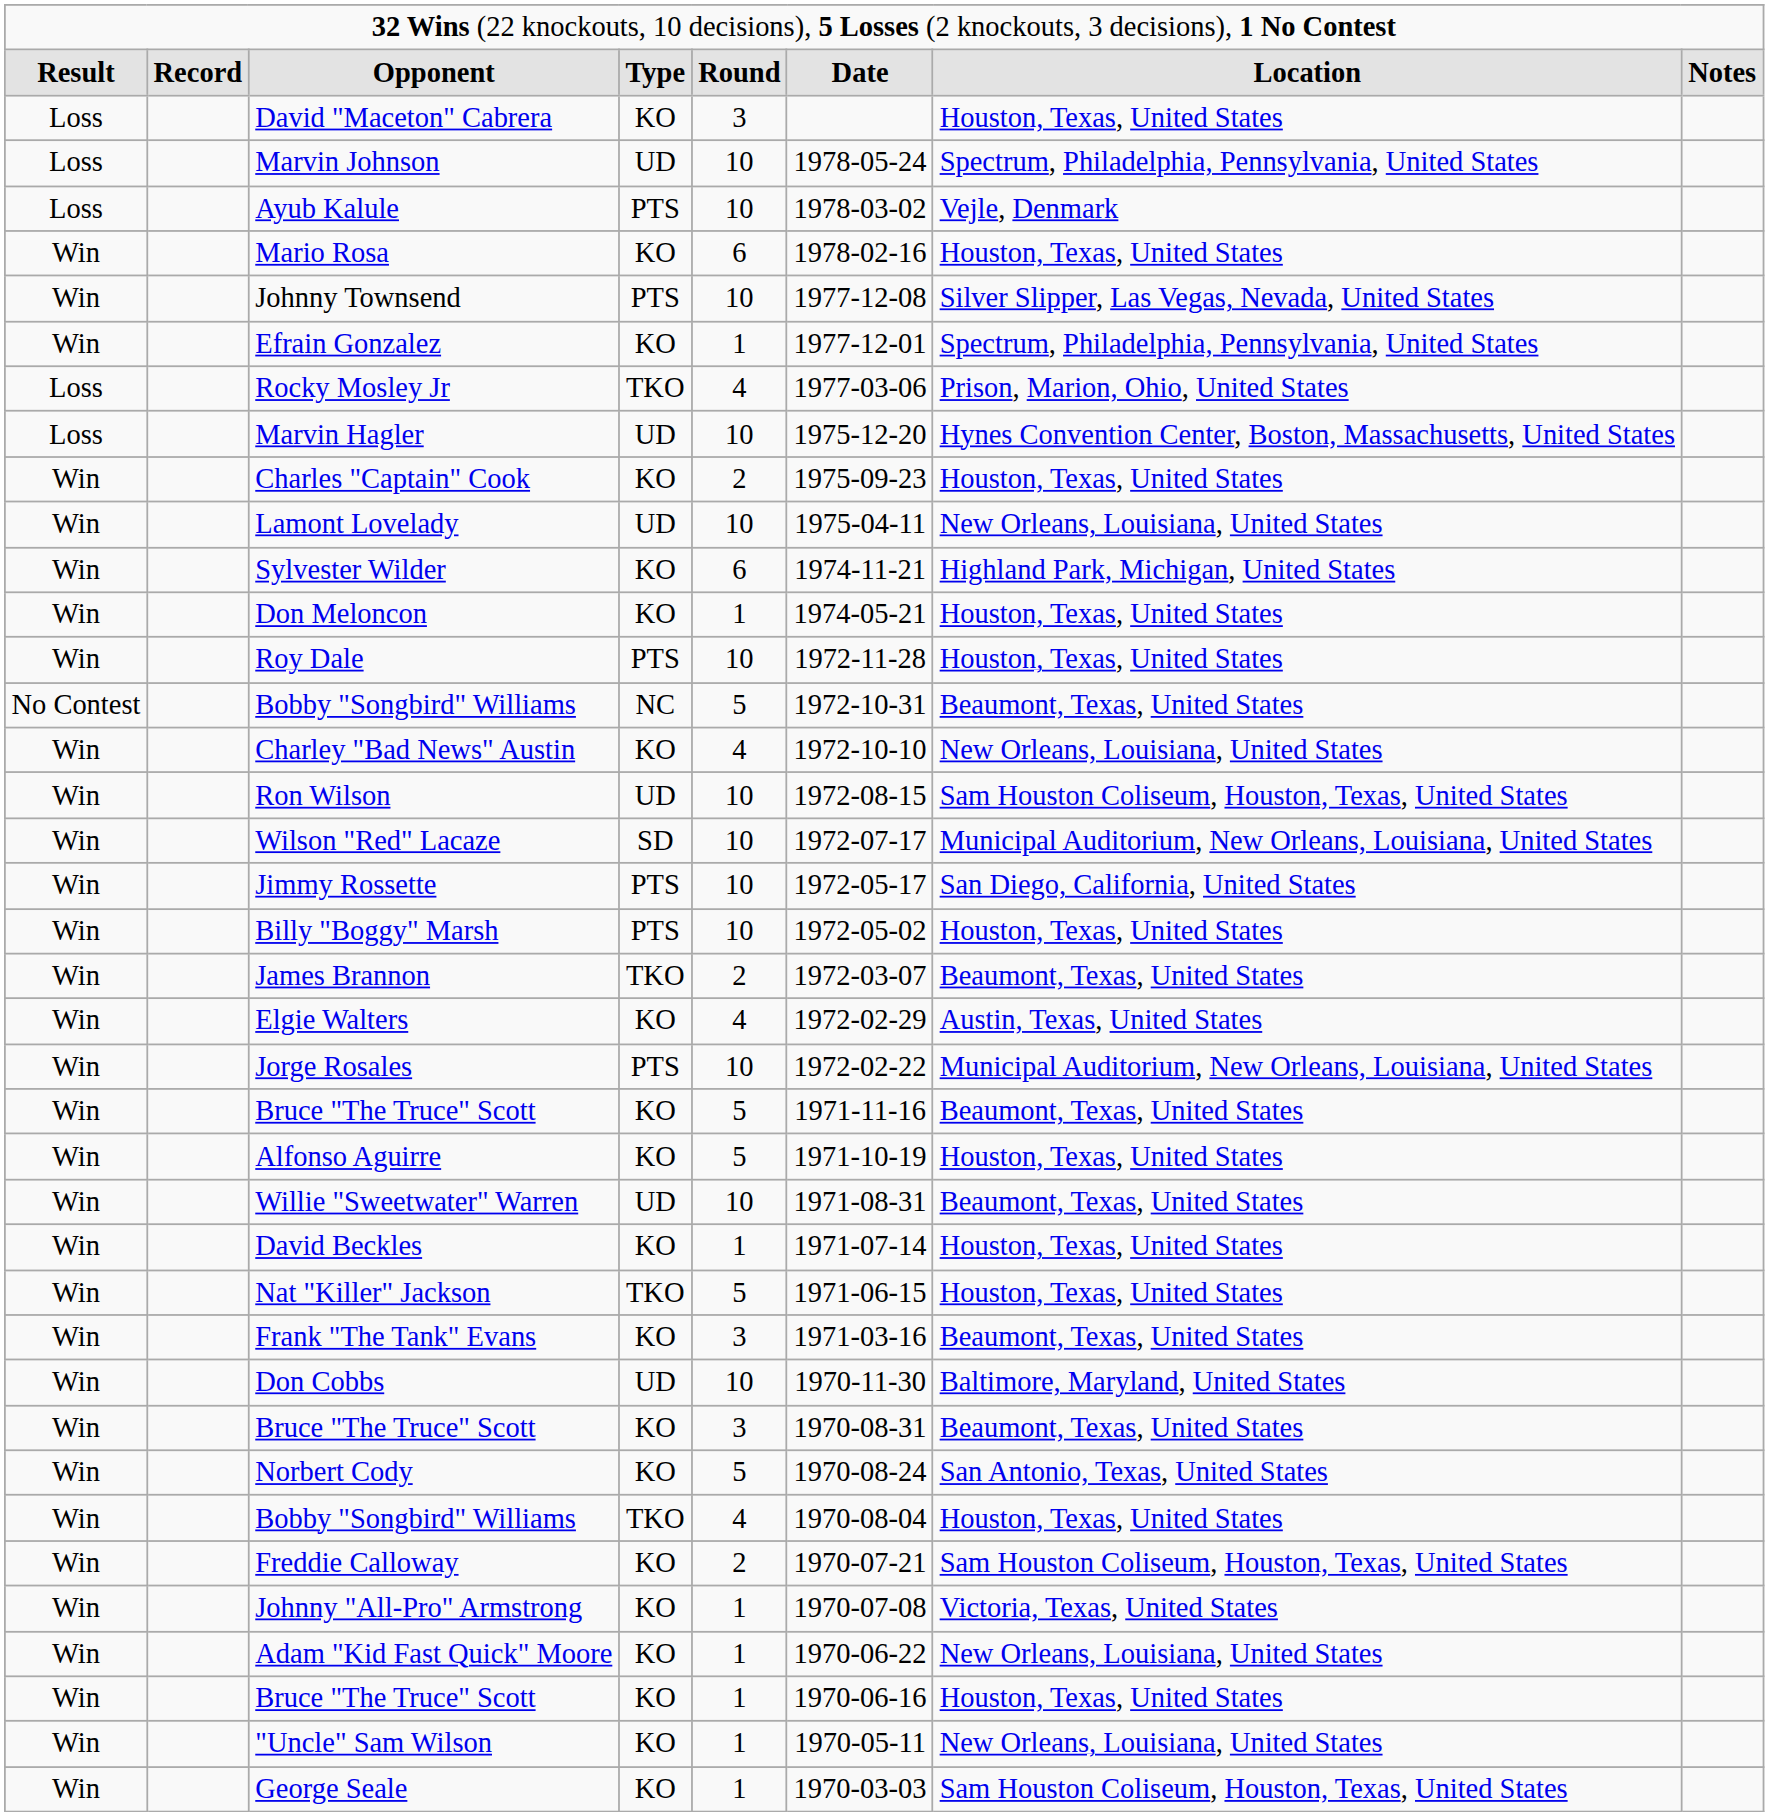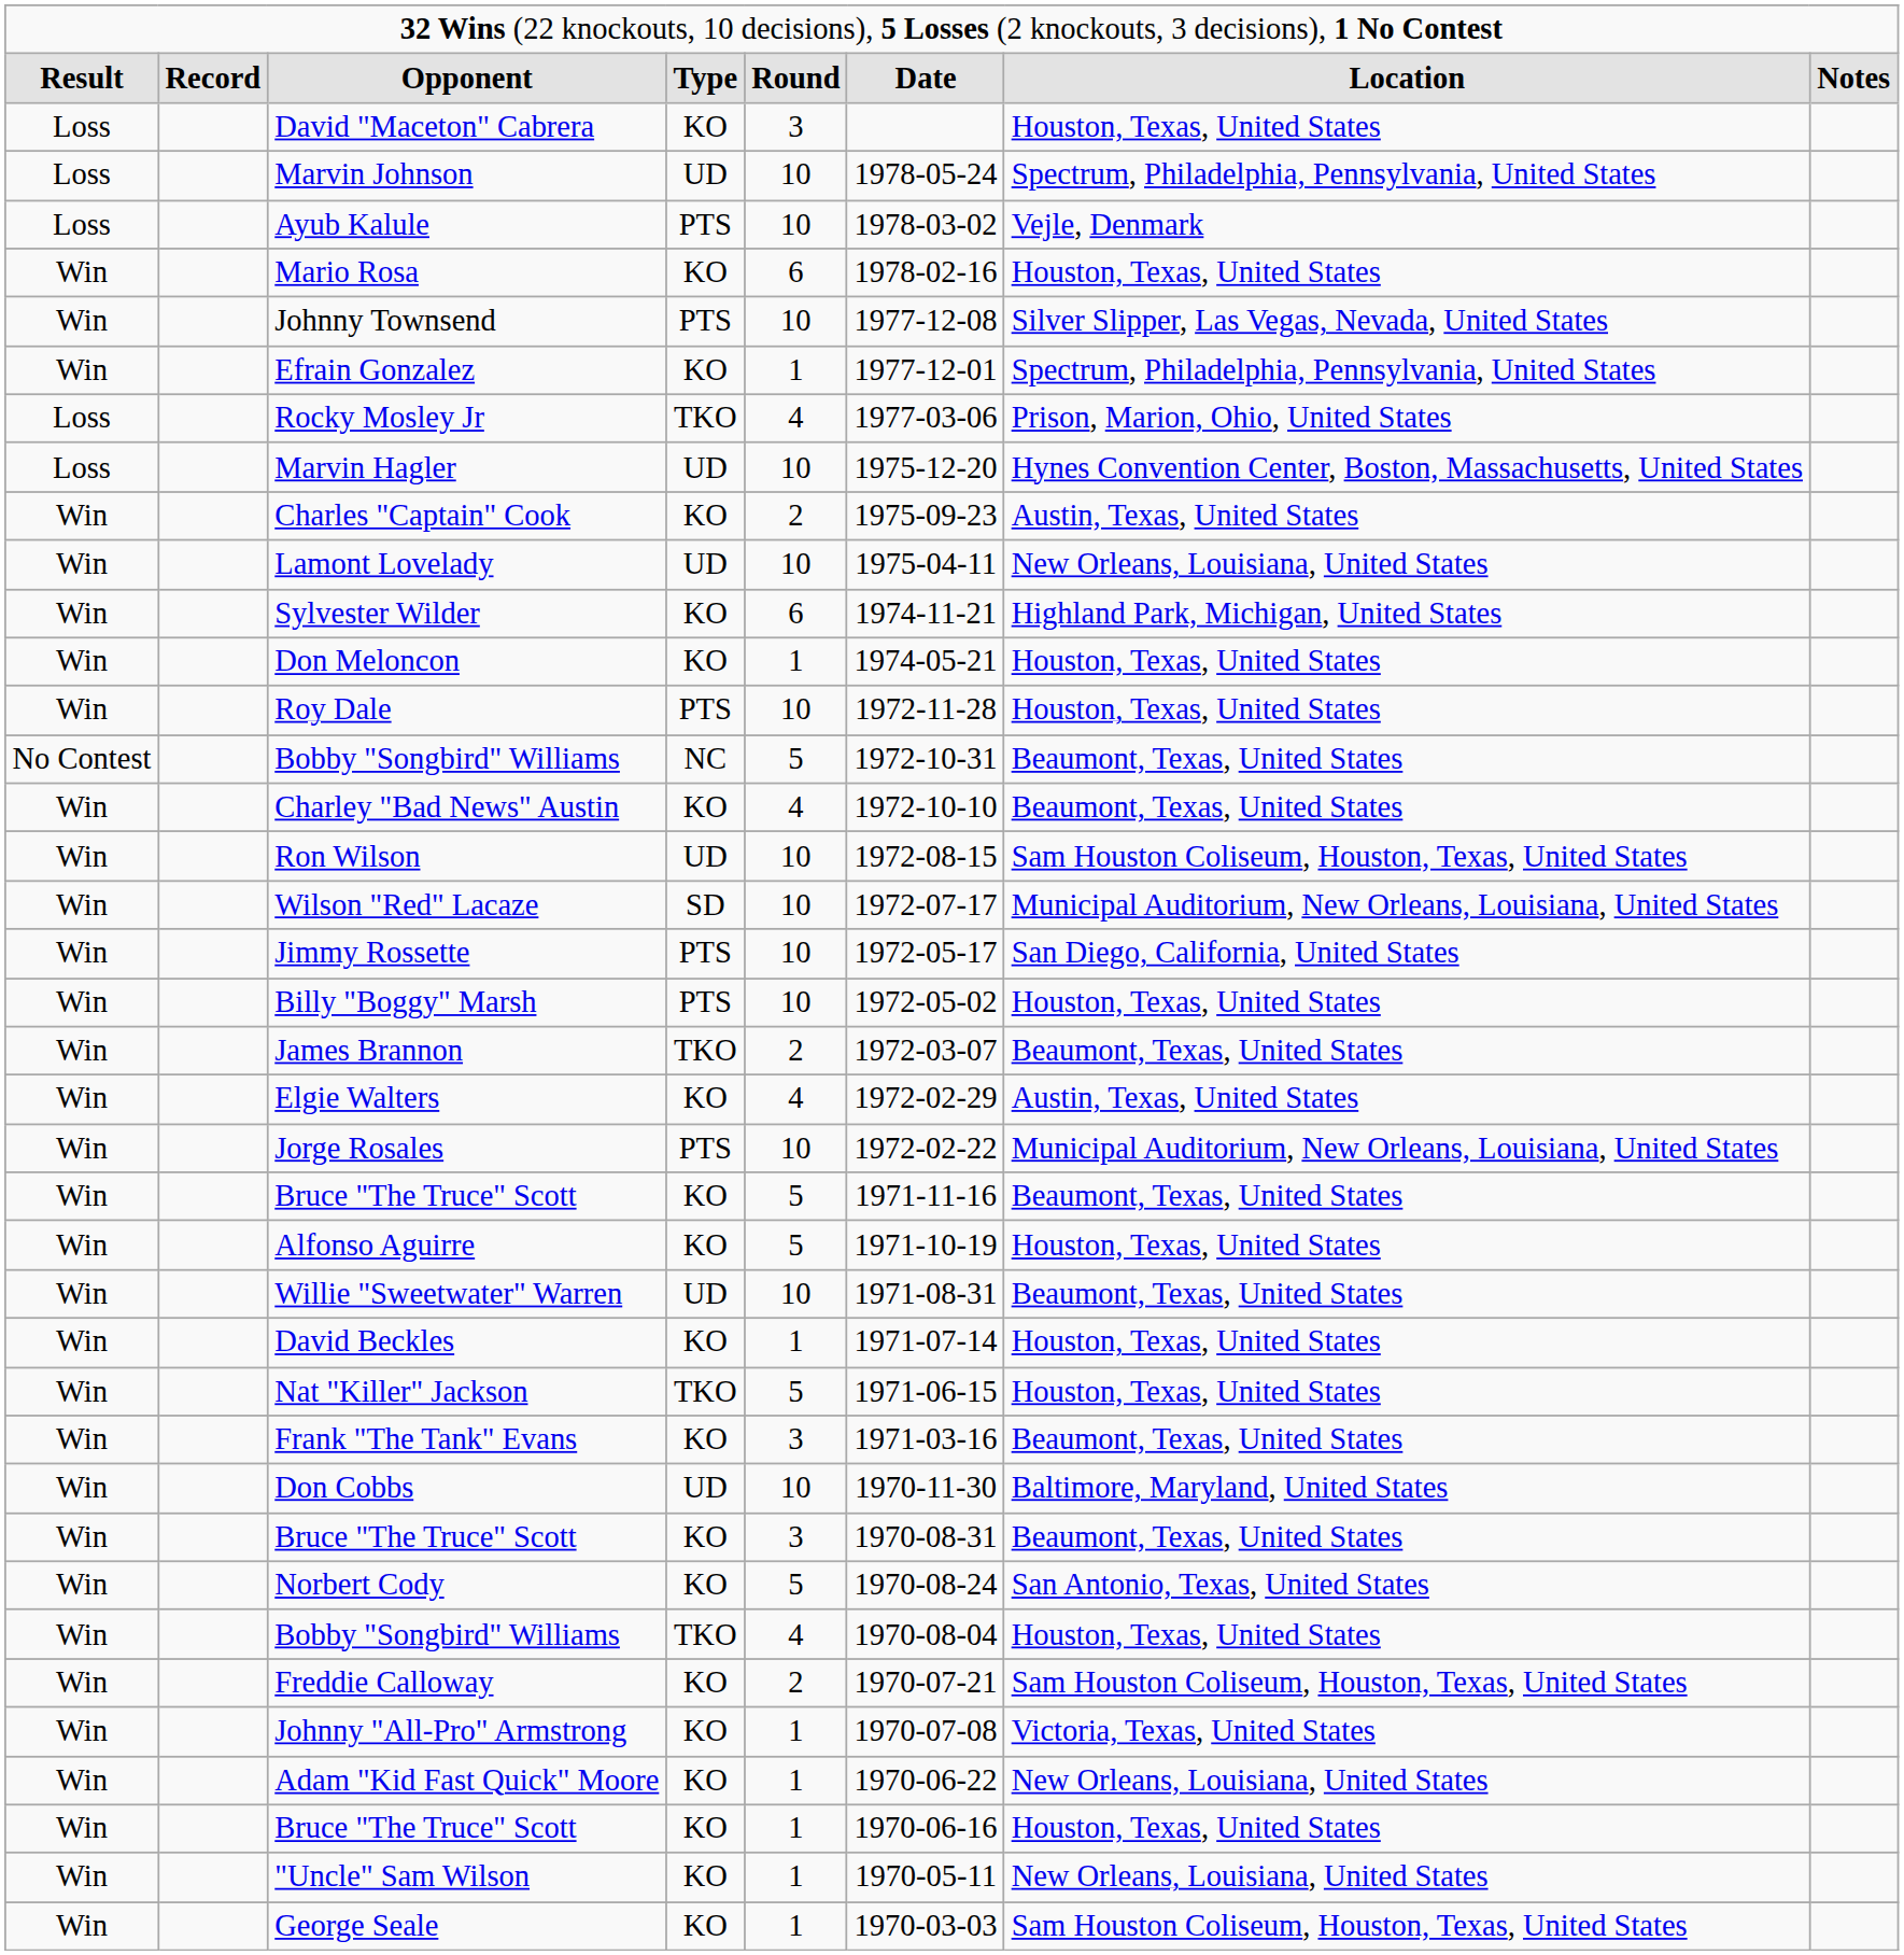 <table class="wikitable" style="text-align:center;">
 <tr>
 <td colspan="8"><strong>32 Wins</strong> (22 knockouts, 10 decisions), <strong>5 Losses</strong> (2 knockouts, 3 decisions), <strong>1 No Contest</strong> </td>
 </tr>
 <tr>
 <td style="border-style: none none solid solid; background: #e3e3e3"><strong>Result</strong></td>
 <td style="border-style: none none solid solid; background: #e3e3e3"><strong>Record</strong></td>
 <td style="border-style: none none solid solid; background: #e3e3e3"><strong>Opponent</strong></td>
 <td style="border-style: none none solid solid; background: #e3e3e3"><strong>Type</strong></td>
 <td style="border-style: none none solid solid; background: #e3e3e3"><strong>Round</strong></td>
 <td style="border-style: none none solid solid; background: #e3e3e3"><strong>Date</strong></td>
 <td style="border-style: none none solid solid; background: #e3e3e3"><strong>Location</strong></td>
 <td style="border-style: none none solid solid; background: #e3e3e3"><strong>Notes</strong></td>
 </tr>
 <tr align=center>
 <td>Loss</td>
 <td></td>
 <td align=left> <a href='#'>David "Maceton" Cabrera</a></td>
 <td>KO</td>
 <td>3</td>
 <td></td>
 <td align=left> <a href='#'>Houston, Texas</a>, <a href='#'>United States</a></td>
 <td align=left></td>
 </tr>
 <tr>
 <td>Loss</td>
 <td></td>
 <td align=left> <a href='#'>Marvin Johnson</a></td>
 <td>UD</td>
 <td>10</td>
 <td>1978-05-24</td>
 <td align=left> <a href='#'>Spectrum</a>, <a href='#'>Philadelphia, Pennsylvania</a>, <a href='#'>United States</a></td>
 <td align=left></td>
 </tr>
 <tr>
 <td>Loss</td>
 <td></td>
 <td align=left> <a href='#'>Ayub Kalule</a></td>
 <td>PTS</td>
 <td>10</td>
 <td>1978-03-02</td>
 <td align=left> <a href='#'>Vejle</a>, <a href='#'>Denmark</a></td>
 <td align=left></td>
 </tr>
 <tr>
 <td>Win</td>
 <td></td>
 <td align=left> <a href='#'>Mario Rosa</a></td>
 <td>KO</td>
 <td>6</td>
 <td>1978-02-16</td>
 <td align=left> <a href='#'>Houston, Texas</a>, <a href='#'>United States</a></td>
 <td align=left></td>
 </tr>
 <tr>
 <td>Win</td>
 <td></td>
 <td align=left> Johnny Townsend</td>
 <td>PTS</td>
 <td>10</td>
 <td>1977-12-08</td>
 <td align=left> <a href='#'>Silver Slipper</a>, <a href='#'>Las Vegas, Nevada</a>, <a href='#'>United States</a></td>
 <td align=left></td>
 </tr>
 <tr>
 <td>Win</td>
 <td></td>
 <td align=left> <a href='#'>Efrain Gonzalez</a></td>
 <td>KO</td>
 <td>1</td>
 <td>1977-12-01</td>
 <td align=left> <a href='#'>Spectrum</a>, <a href='#'>Philadelphia, Pennsylvania</a>, <a href='#'>United States</a></td>
 <td align=left></td>
 </tr>
 <tr>
 <td>Loss</td>
 <td></td>
 <td align=left> <a href='#'>Rocky Mosley Jr</a></td>
 <td>TKO</td>
 <td>4</td>
 <td>1977-03-06</td>
 <td align=left> <a href='#'>Prison</a>, <a href='#'>Marion, Ohio</a>, <a href='#'>United States</a></td>
 <td align=left></td>
 </tr>
 <tr>
 <td>Loss</td>
 <td></td>
 <td align=left> <a href='#'>Marvin Hagler</a></td>
 <td>UD</td>
 <td>10</td>
 <td>1975-12-20</td>
 <td align=left> <a href='#'>Hynes Convention Center</a>, <a href='#'>Boston, Massachusetts</a>, <a href='#'>United States</a></td>
 <td align=left></td>
 </tr>
 <tr>
 <td>Win</td>
 <td></td>
 <td align=left> <a href='#'>Charles "Captain" Cook</a></td>
 <td>KO</td>
 <td>2</td>
 <td>1975-09-23</td>
-<td align=left> <a href='#'>Houston, Texas</a>, <a href='#'>United States</a></td>
+<td align=left> <a href='#'>Austin, Texas</a>, <a href='#'>United States</a></td>
 <td align=left></td>
 </tr>
 <tr>
 <td>Win</td>
 <td></td>
 <td align=left> <a href='#'>Lamont Lovelady</a></td>
 <td>UD</td>
 <td>10</td>
 <td>1975-04-11</td>
 <td align=left> <a href='#'>New Orleans, Louisiana</a>, <a href='#'>United States</a></td>
 <td align=left></td>
 </tr>
 <tr>
 <td>Win</td>
 <td></td>
 <td align=left> <a href='#'>Sylvester Wilder</a></td>
 <td>KO</td>
 <td>6</td>
 <td>1974-11-21</td>
 <td align=left> <a href='#'>Highland Park, Michigan</a>, <a href='#'>United States</a></td>
 <td align=left></td>
 </tr>
 <tr>
 <td>Win</td>
 <td></td>
 <td align=left> <a href='#'>Don Meloncon</a></td>
 <td>KO</td>
 <td>1</td>
 <td>1974-05-21</td>
 <td align=left> <a href='#'>Houston, Texas</a>, <a href='#'>United States</a></td>
 <td align=left></td>
 </tr>
 <tr>
 <td>Win</td>
 <td></td>
 <td align=left> <a href='#'>Roy Dale</a></td>
 <td>PTS</td>
 <td>10</td>
 <td>1972-11-28</td>
 <td align=left> <a href='#'>Houston, Texas</a>, <a href='#'>United States</a></td>
 <td align=left></td>
 </tr>
 <tr>
 <td>No Contest</td>
 <td></td>
 <td align=left> <a href='#'>Bobby "Songbird" Williams</a></td>
 <td>NC</td>
 <td>5</td>
 <td>1972-10-31</td>
 <td align=left> <a href='#'>Beaumont, Texas</a>, <a href='#'>United States</a></td>
 <td align=left></td>
 </tr>
 <tr>
 <td>Win</td>
 <td></td>
 <td align=left> <a href='#'>Charley "Bad News" Austin</a></td>
 <td>KO</td>
 <td>4</td>
 <td>1972-10-10</td>
-<td align=left> <a href='#'>New Orleans, Louisiana</a>, <a href='#'>United States</a></td>
+<td align=left> <a href='#'>Beaumont, Texas</a>, <a href='#'>United States</a></td>
 <td align=left></td>
 </tr>
 <tr>
 <td>Win</td>
 <td></td>
 <td align=left> <a href='#'>Ron Wilson</a></td>
 <td>UD</td>
 <td>10</td>
 <td>1972-08-15</td>
 <td align=left> <a href='#'>Sam Houston Coliseum</a>, <a href='#'>Houston, Texas</a>, <a href='#'>United States</a></td>
 <td align=left></td>
 </tr>
 <tr>
 <td>Win</td>
 <td></td>
 <td align=left> <a href='#'>Wilson "Red" Lacaze</a></td>
 <td>SD</td>
 <td>10</td>
 <td>1972-07-17</td>
 <td align=left> <a href='#'>Municipal Auditorium</a>, <a href='#'>New Orleans, Louisiana</a>, <a href='#'>United States</a></td>
 <td align=left></td>
 </tr>
 <tr>
 <td>Win</td>
 <td></td>
 <td align=left> <a href='#'>Jimmy Rossette</a></td>
 <td>PTS</td>
 <td>10</td>
 <td>1972-05-17</td>
 <td align=left> <a href='#'>San Diego, California</a>, <a href='#'>United States</a></td>
 <td align=left></td>
 </tr>
 <tr>
 <td>Win</td>
 <td></td>
 <td align=left> <a href='#'>Billy "Boggy" Marsh</a></td>
 <td>PTS</td>
 <td>10</td>
 <td>1972-05-02</td>
 <td align=left> <a href='#'>Houston, Texas</a>, <a href='#'>United States</a></td>
 <td align=left></td>
 </tr>
 <tr>
 <td>Win</td>
 <td></td>
 <td align=left> <a href='#'>James Brannon</a></td>
 <td>TKO</td>
 <td>2</td>
 <td>1972-03-07</td>
 <td align=left> <a href='#'>Beaumont, Texas</a>, <a href='#'>United States</a></td>
 <td align=left></td>
 </tr>
 <tr>
 <td>Win</td>
 <td></td>
 <td align=left> <a href='#'>Elgie Walters</a></td>
 <td>KO</td>
 <td>4</td>
 <td>1972-02-29</td>
 <td align=left> <a href='#'>Austin, Texas</a>, <a href='#'>United States</a></td>
 <td align=left></td>
 </tr>
 <tr>
 <td>Win</td>
 <td></td>
 <td align=left> <a href='#'>Jorge Rosales</a></td>
 <td>PTS</td>
 <td>10</td>
 <td>1972-02-22</td>
 <td align=left> <a href='#'>Municipal Auditorium</a>, <a href='#'>New Orleans, Louisiana</a>, <a href='#'>United States</a></td>
 <td align=left></td>
 </tr>
 <tr>
 <td>Win</td>
 <td></td>
 <td align=left> <a href='#'>Bruce "The Truce" Scott</a></td>
 <td>KO</td>
 <td>5</td>
 <td>1971-11-16</td>
 <td align=left> <a href='#'>Beaumont, Texas</a>, <a href='#'>United States</a></td>
 <td align=left></td>
 </tr>
 <tr>
 <td>Win</td>
 <td></td>
 <td align=left> <a href='#'>Alfonso Aguirre</a></td>
 <td>KO</td>
 <td>5</td>
 <td>1971-10-19</td>
 <td align=left> <a href='#'>Houston, Texas</a>, <a href='#'>United States</a></td>
 <td align=left></td>
 </tr>
 <tr>
 <td>Win</td>
 <td></td>
 <td align=left> <a href='#'>Willie "Sweetwater" Warren</a></td>
 <td>UD</td>
 <td>10</td>
 <td>1971-08-31</td>
 <td align=left> <a href='#'>Beaumont, Texas</a>, <a href='#'>United States</a></td>
 <td align=left></td>
 </tr>
 <tr>
 <td>Win</td>
 <td></td>
 <td align=left> <a href='#'>David Beckles</a></td>
 <td>KO</td>
 <td>1</td>
 <td>1971-07-14</td>
 <td align=left> <a href='#'>Houston, Texas</a>, <a href='#'>United States</a></td>
 <td align=left></td>
 </tr>
 <tr>
 <td>Win</td>
 <td></td>
 <td align=left> <a href='#'>Nat "Killer" Jackson</a></td>
 <td>TKO</td>
 <td>5</td>
 <td>1971-06-15</td>
 <td align=left> <a href='#'>Houston, Texas</a>, <a href='#'>United States</a></td>
 <td align=left></td>
 </tr>
 <tr>
 <td>Win</td>
 <td></td>
 <td align=left> <a href='#'>Frank "The Tank" Evans</a></td>
 <td>KO</td>
 <td>3</td>
 <td>1971-03-16</td>
 <td align=left> <a href='#'>Beaumont, Texas</a>, <a href='#'>United States</a></td>
 <td align=left></td>
 </tr>
 <tr>
 <td>Win</td>
 <td></td>
 <td align=left> <a href='#'>Don Cobbs</a></td>
 <td>UD</td>
 <td>10</td>
 <td>1970-11-30</td>
 <td align=left> <a href='#'>Baltimore, Maryland</a>, <a href='#'>United States</a></td>
 <td align=left></td>
 </tr>
 <tr>
 <td>Win</td>
 <td></td>
 <td align=left> <a href='#'>Bruce "The Truce" Scott</a></td>
 <td>KO</td>
 <td>3</td>
 <td>1970-08-31</td>
 <td align=left> <a href='#'>Beaumont, Texas</a>, <a href='#'>United States</a></td>
 <td align=left></td>
 </tr>
 <tr>
 <td>Win</td>
 <td></td>
 <td align=left> <a href='#'>Norbert Cody</a></td>
 <td>KO</td>
 <td>5</td>
 <td>1970-08-24</td>
 <td align=left> <a href='#'>San Antonio, Texas</a>, <a href='#'>United States</a></td>
 <td align=left></td>
 </tr>
 <tr>
 <td>Win</td>
 <td></td>
 <td align=left> <a href='#'>Bobby "Songbird" Williams</a></td>
 <td>TKO</td>
 <td>4</td>
 <td>1970-08-04</td>
 <td align=left> <a href='#'>Houston, Texas</a>, <a href='#'>United States</a></td>
 <td align=left></td>
 </tr>
 <tr>
 <td>Win</td>
 <td></td>
 <td align=left> <a href='#'>Freddie Calloway</a></td>
 <td>KO</td>
 <td>2</td>
 <td>1970-07-21</td>
 <td align=left> <a href='#'>Sam Houston Coliseum</a>, <a href='#'>Houston, Texas</a>, <a href='#'>United States</a></td>
 <td align=left></td>
 </tr>
 <tr>
 <td>Win</td>
 <td></td>
 <td align=left> <a href='#'>Johnny "All-Pro" Armstrong</a></td>
 <td>KO</td>
 <td>1</td>
 <td>1970-07-08</td>
 <td align=left> <a href='#'>Victoria, Texas</a>, <a href='#'>United States</a></td>
 <td align=left></td>
 </tr>
 <tr>
 <td>Win</td>
 <td></td>
 <td align=left> <a href='#'>Adam "Kid Fast Quick" Moore</a></td>
 <td>KO</td>
 <td>1</td>
 <td>1970-06-22</td>
 <td align=left> <a href='#'>New Orleans, Louisiana</a>, <a href='#'>United States</a></td>
 <td align=left></td>
 </tr>
 <tr>
 <td>Win</td>
 <td></td>
 <td align=left> <a href='#'>Bruce "The Truce" Scott</a></td>
 <td>KO</td>
 <td>1</td>
 <td>1970-06-16</td>
 <td align=left> <a href='#'>Houston, Texas</a>, <a href='#'>United States</a></td>
 <td align=left></td>
 </tr>
 <tr>
 <td>Win</td>
 <td></td>
 <td align=left> <a href='#'>"Uncle" Sam Wilson</a></td>
 <td>KO</td>
 <td>1</td>
 <td>1970-05-11</td>
 <td align=left> <a href='#'>New Orleans, Louisiana</a>, <a href='#'>United States</a></td>
 <td align=left></td>
 </tr>
 <tr>
 <td>Win</td>
 <td></td>
 <td align=left> <a href='#'>George Seale</a></td>
 <td>KO</td>
 <td>1</td>
 <td>1970-03-03</td>
 <td align=left> <a href='#'>Sam Houston Coliseum</a>, <a href='#'>Houston, Texas</a>, <a href='#'>United States</a></td>
 <td align=left></td>
 </tr>
 </table>
